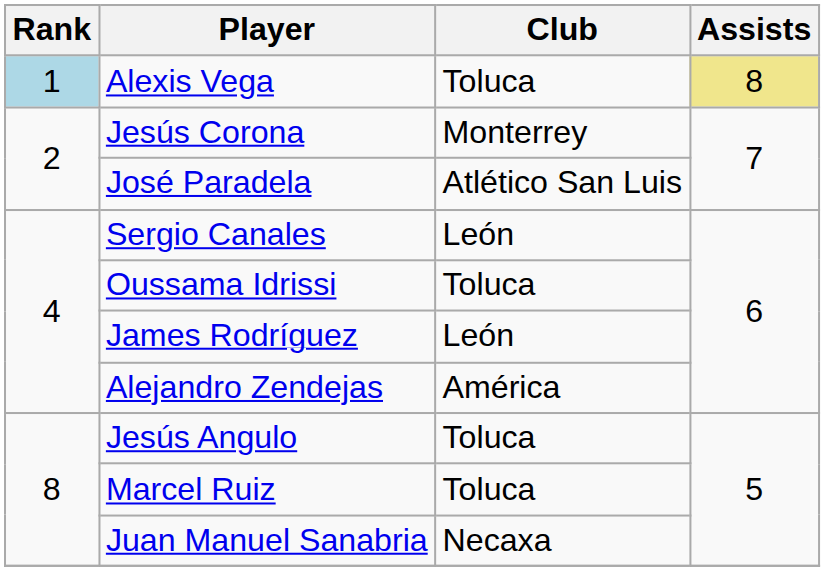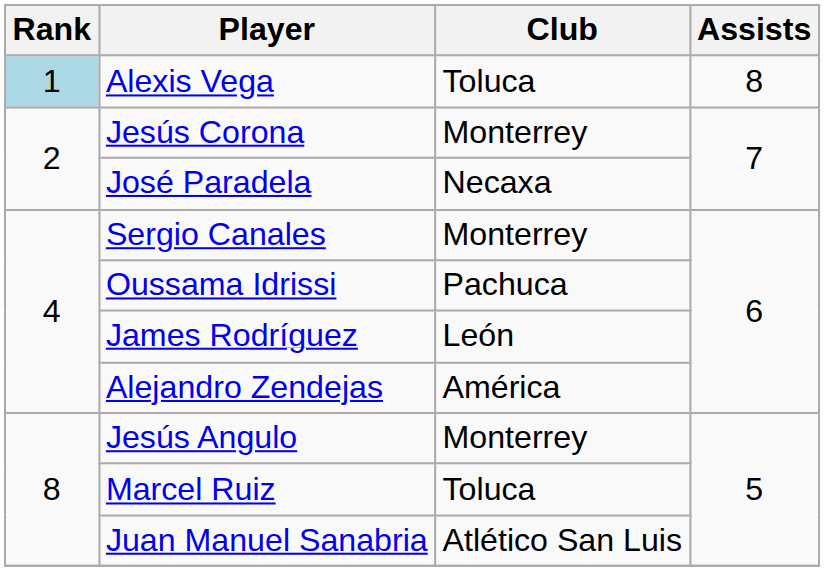 <table class="wikitable">
 <tr>
 <th>Rank</th>
 <th>Player</th>
 <th>Club</th>
 <th>Assists</th>
 </tr>
 <tr>
 <td align=center rowspan=1 style="background: lightblue;">1</td>
 <td> <a href='#'>Alexis Vega</a></td>
 <td>Toluca</td>
-<td align=center rowspan=1 style="background: khaki;">8</td>
+<td align=center rowspan=1>8</td>
 </tr>
 <tr>
 <td align=center rowspan=2>2</td>
 <td> <a href='#'>Jesús Corona</a></td>
 <td>Monterrey</td>
 <td align=center rowspan=2>7</td>
 </tr>
 <tr>
 <td> <a href='#'>José Paradela</a></td>
-<td>Atlético San Luis</td>
+<td>Necaxa</td>
 </tr>
 <tr>
 <td align=center rowspan=4>4</td>
 <td> <a href='#'>Sergio Canales</a></td>
-<td>León</td>
+<td>Monterrey</td>
 <td align=center rowspan=4>6</td>
 </tr>
 <tr>
 <td> <a href='#'>Oussama Idrissi</a></td>
-<td>Toluca</td>
+<td>Pachuca</td>
 </tr>
 <tr>
 <td> <a href='#'>James Rodríguez</a></td>
 <td>León</td>
 </tr>
 <tr>
 <td> <a href='#'>Alejandro Zendejas</a></td>
 <td>América</td>
 </tr>
 <tr>
 <td align=center rowspan=3>8</td>
 <td> <a href='#'>Jesús Angulo</a></td>
-<td>Toluca</td>
+<td>Monterrey</td>
 <td align=center rowspan=3>5</td>
 </tr>
 <tr>
 <td> <a href='#'>Marcel Ruiz</a></td>
 <td>Toluca</td>
 </tr>
 <tr>
 <td> <a href='#'>Juan Manuel Sanabria</a></td>
-<td>Necaxa</td>
+<td>Atlético San Luis</td>
 </tr>
 <tr>
 </tr>
 </table>
